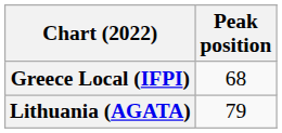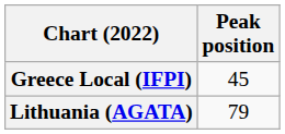 <table class="wikitable sortable plainrowheaders" style="text-align:center">
 <tr>
 <th scope="col">Chart (2022)</th>
 <th scope="col">Peak<br>position</th>
 </tr>
 <tr>
 <th scope="row">Greece Local (<a href='#'>IFPI</a>)</th>
-<td>68</td>
+<td>45</td>
 </tr>
 <tr>
 <th scope="row">Lithuania (<a href='#'>AGATA</a>)</th>
 <td>79</td>
 </tr>
 </table>
